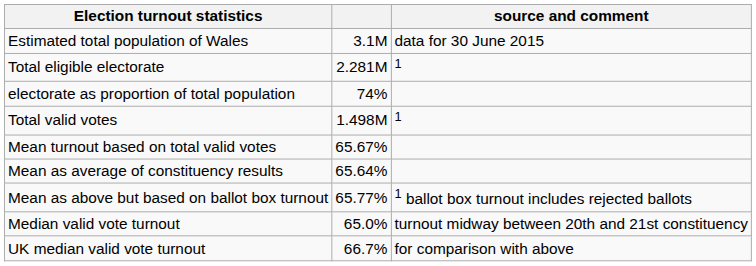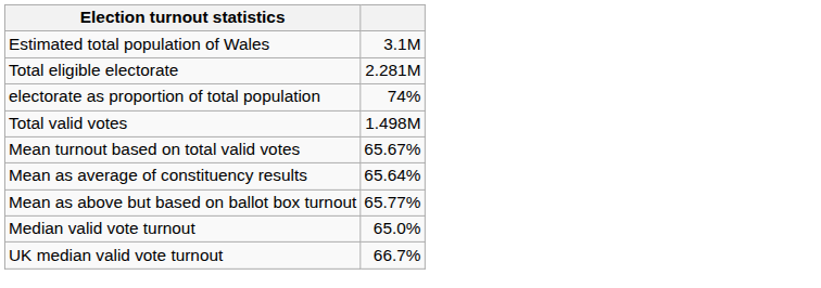 <table class="wikitable">
 <tr>
 <th>Election turnout statistics</th>
 <th></th>
-<th>source and comment</th>
 </tr>
 <tr>
 <td>Estimated total population of Wales</td>
 <td style="text-align: right;">3.1M</td>
-<td> data for 30 June 2015</td>
 </tr>
 <tr>
 <td>Total eligible electorate</td>
 <td style="text-align: right;">2.281M</td>
-<td><sup>1</sup></td>
 </tr>
 <tr>
 <td>electorate as proportion of total population</td>
 <td style="text-align: right;">74%</td>
-<td></td>
 </tr>
 <tr>
 <td>Total valid votes</td>
 <td style="text-align: right;">1.498M</td>
-<td><sup>1</sup></td>
 </tr>
 <tr>
 <td>Mean turnout based on total valid votes</td>
 <td style="text-align: right;">65.67%</td>
-<td></td>
 </tr>
 <tr>
 <td>Mean as average of constituency results</td>
 <td style="text-align: right;">65.64%</td>
-<td></td>
 </tr>
 <tr>
 <td>Mean as above but based on ballot box turnout</td>
 <td style="text-align: right;">65.77%</td>
-<td><sup>1</sup> ballot box turnout includes rejected ballots</td>
 </tr>
 <tr>
 <td>Median valid vote turnout</td>
 <td style="text-align: right;">65.0%</td>
-<td>turnout midway between 20th and 21st constituency</td>
 </tr>
 <tr>
 <td>UK median valid vote turnout</td>
 <td style="text-align: right;">66.7%</td>
-<td> for comparison with above</td>
 </tr>
 </table>
